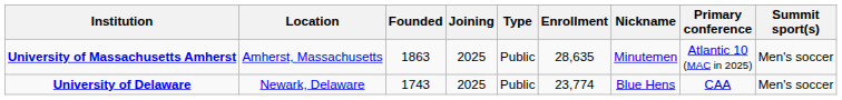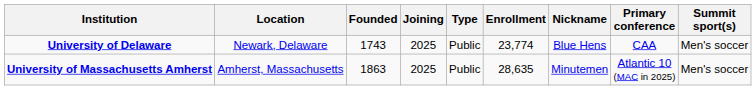 <table class="wikitable sortable" style="text-align: center">
 <tr>
 <th>Institution</th>
 <th>Location</th>
 <th>Founded</th>
 <th>Joining</th>
 <th>Type</th>
 <th>Enrollment</th>
 <th>Nickname</th>
 <th>Primary<br>conference</th>
 <th>Summit<br>sport(s)</th>
 </tr>
 <tr>
+<td><strong><a href='#'>University of Delaware</a></strong></td>
+<td><a href='#'>Newark, Delaware</a></td>
+<td>1743</td>
+<td>2025</td>
+<td>Public</td>
+<td>23,774</td>
+<td><a href='#'>Blue Hens</a></td>
+<td><a href='#'>CAA</a><br></td>
+<td>Men's soccer</td>
+</tr>
+<tr>
 <td><strong><a href='#'>University of Massachusetts Amherst</a></strong></td>
 <td><a href='#'>Amherst, Massachusetts</a></td>
 <td>1863</td>
 <td>2025</td>
 <td>Public</td>
 <td>28,635</td>
 <td><a href='#'>Minutemen</a></td>
 <td><a href='#'>Atlantic 10</a><br><small>(<a href='#'>MAC</a> in 2025)</small></td>
 <td>Men's soccer</td>
 </tr>
-<tr>
-<td><strong><a href='#'>University of Delaware</a></strong></td>
-<td><a href='#'>Newark, Delaware</a></td>
-<td>1743</td>
-<td>2025</td>
-<td>Public</td>
-<td>23,774</td>
-<td><a href='#'>Blue Hens</a></td>
-<td><a href='#'>CAA</a><br></td>
-<td>Men's soccer</td>
-</tr>
 </table>
